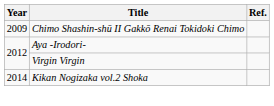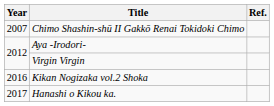 <table class="wikitable">
 <tr>
 <th>Year</th>
 <th>Title</th>
 <th>Ref.</th>
 </tr>
 <tr>
-<td>2009</td>
+<td>2007</td>
 <td><em>Chimo Shashin-shū II Gakkō Renai Tokidoki Chimo</em></td>
 <td></td>
 </tr>
 <tr>
 <td rowspan="2">2012</td>
 <td><em>Aya -Irodori-</em></td>
 <td></td>
 </tr>
 <tr>
 <td><em>Virgin Virgin</em></td>
 <td></td>
 </tr>
 <tr>
-<td>2014</td>
+<td>2016</td>
 <td><em>Kikan Nogizaka vol.2 Shoka</em></td>
 <td></td>
 </tr>
+<tr>
+<td>2017</td>
+<td><em>Hanashi o Kikou ka.</em></td>
+<td></td>
+</tr>
 </table>
